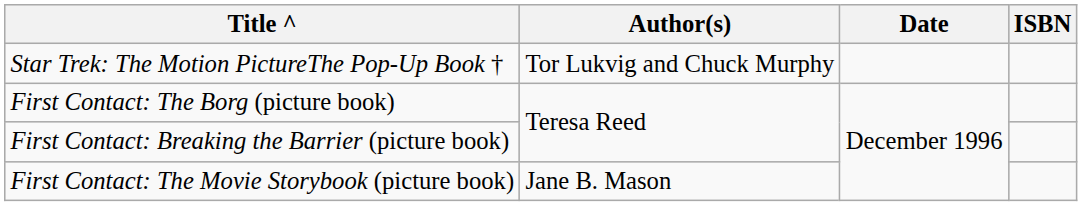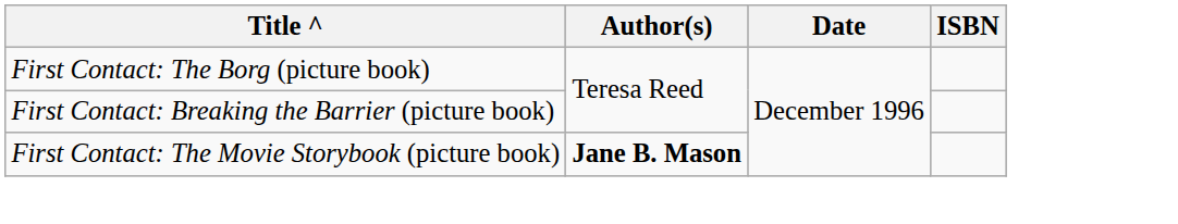 <table class="wikitable">
 <tr>
 <th>Title ^</th>
 <th>Author(s)</th>
 <th>Date</th>
 <th>ISBN</th>
-</tr>
-<tr>
-<td><em>Star Trek: The Motion PictureThe Pop-Up Book</em> †</td>
-<td>Tor Lukvig and Chuck Murphy</td>
-<td></td>
-<td></td>
 </tr>
 <tr>
 <td><em>First Contact: The Borg</em> (picture book)</td>
 <td rowspan="2">Teresa Reed</td>
 <td rowspan="3">December 1996</td>
 <td></td>
 </tr>
 <tr>
 <td><em>First Contact:</em> <em>Breaking the Barrier</em> (picture book)</td>
 <td></td>
 </tr>
 <tr>
 <td><em>First Contact: The Movie Storybook</em> (picture book)</td>
-<td>Jane B. Mason</td>
+<td><strong>Jane B. Mason</strong></td>
 <td></td>
 </tr>
 </table>
